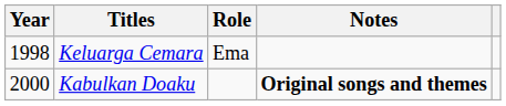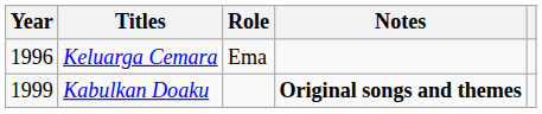 <table class="wikitable unsortable">
 <tr>
 <th>Year</th>
 <th>Titles</th>
 <th>Role</th>
 <th>Notes</th>
 <th></th>
 </tr>
 <tr>
-<td>1998</td>
+<td>1996</td>
 <td><em><a href='#'>Keluarga Cemara</a></em></td>
 <td>Ema</td>
 <td></td>
 <td></td>
 </tr>
 <tr>
-<td>2000</td>
+<td>1999</td>
 <td><em><a href='#'>Kabulkan Doaku</a></em></td>
 <td></td>
 <td><strong>Original songs and themes</strong></td>
 <td></td>
 </tr>
 </table>
